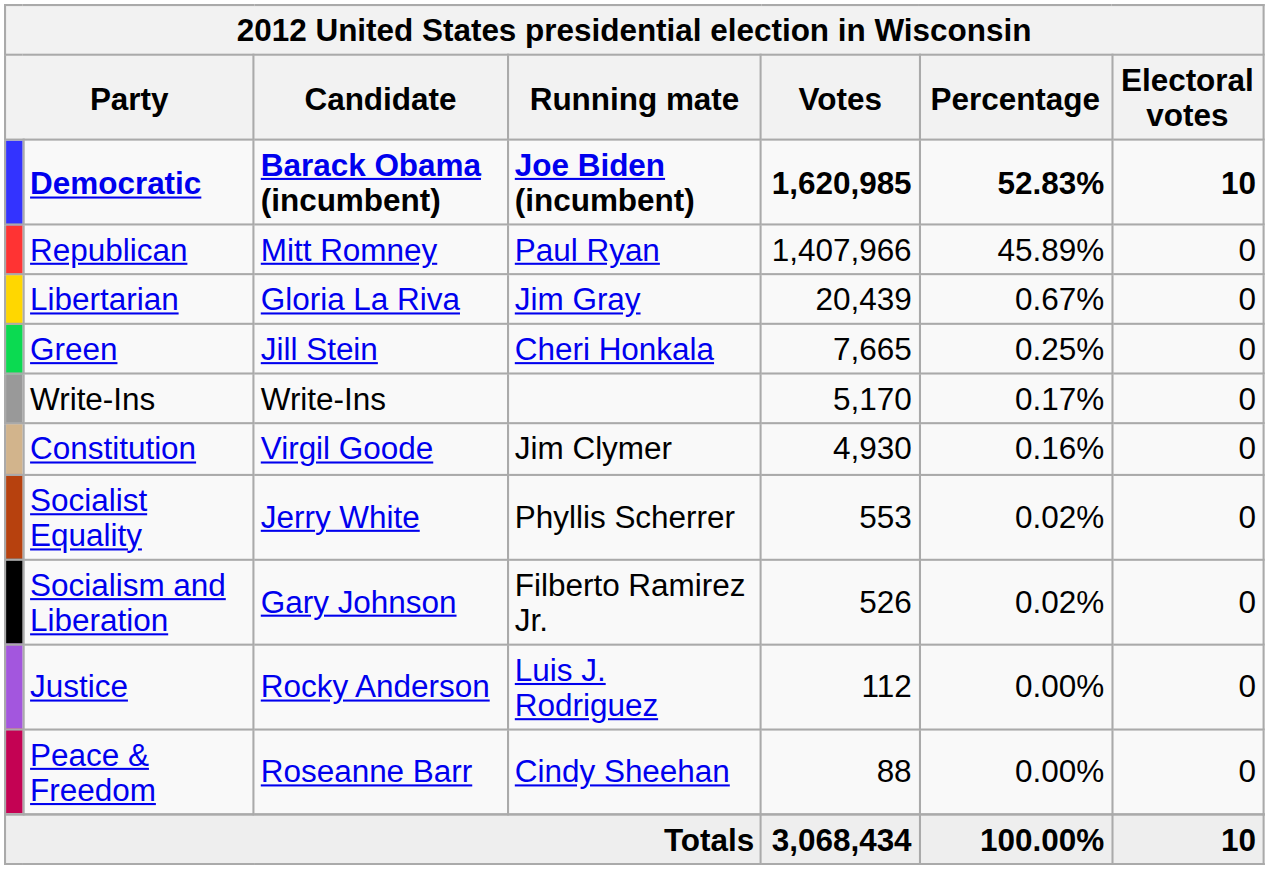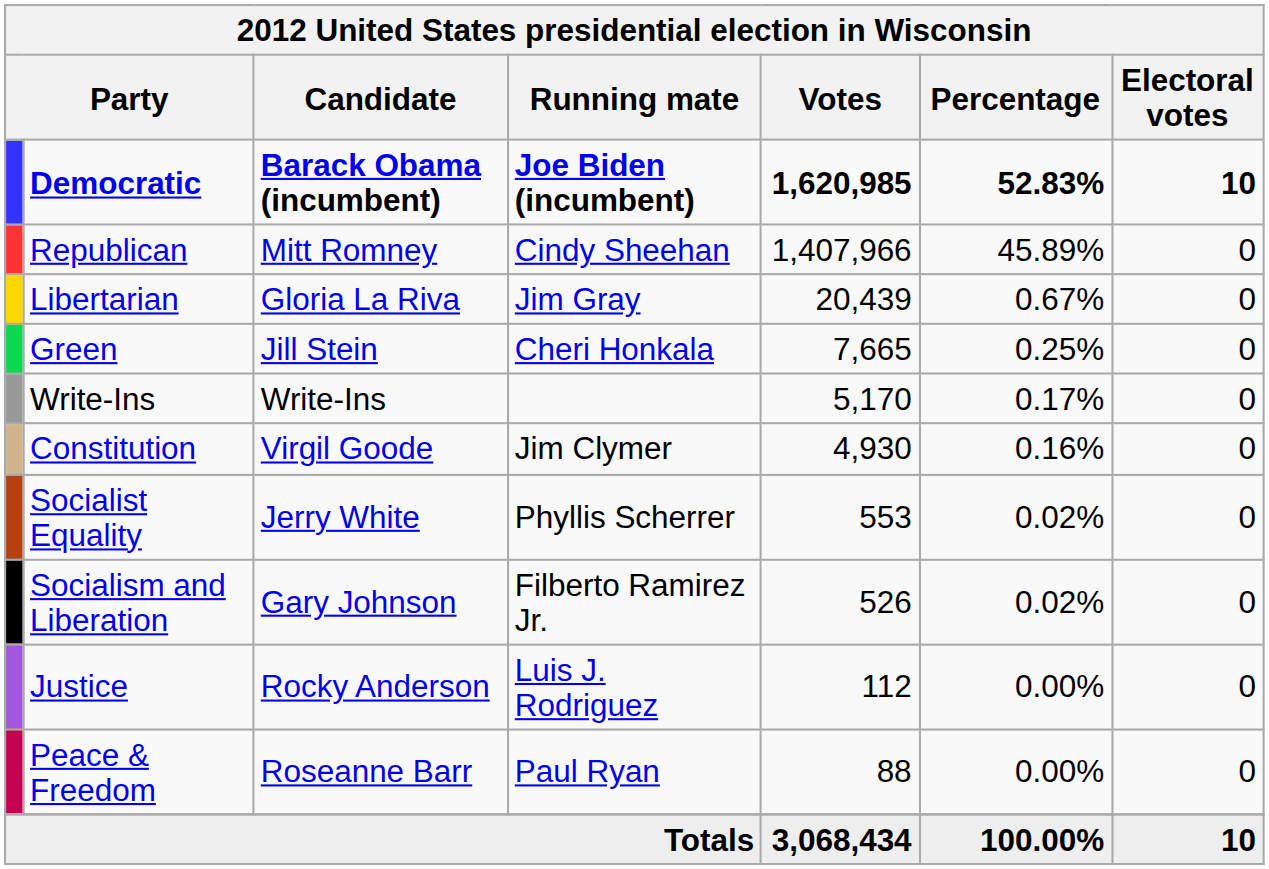 <table class="wikitable" style="font-size: 95%;">
 <tr>
 <th colspan="7">2012 United States presidential election in Wisconsin</th>
 </tr>
 <tr>
 <th colspan="2" style="width: 15em">Party</th>
 <th style="width: 17em">Candidate</th>
 <th style="width: 17em">Running mate</th>
 <th style="width: 5em">Votes</th>
 <th style="width: 7em">Percentage</th>
 <th style="width: 5em">Electoral votes</th>
 </tr>
 <tr>
 <th style="background-color:#3333FF; width: 3px"></th>
 <td style="width: 130px"><strong><a href='#'>Democratic</a></strong></td>
 <td><strong><a href='#'>Barack Obama</a></strong> <strong>(incumbent)</strong></td>
 <td><strong><a href='#'>Joe Biden</a></strong> <strong>(incumbent)</strong></td>
 <td align="right"><strong>1,620,985</strong></td>
 <td align="right"><strong>52.83%</strong></td>
 <td align="right"><strong>10</strong></td>
 </tr>
 <tr>
 <th style="background-color:#FF3333; width: 3px"></th>
 <td style="width: 130px"><a href='#'>Republican</a></td>
 <td><a href='#'>Mitt Romney</a></td>
-<td><a href='#'>Paul Ryan</a></td>
+<td><a href='#'>Cindy Sheehan</a></td>
 <td align="right">1,407,966</td>
 <td align="right">45.89%</td>
 <td align="right">0</td>
 </tr>
 <tr>
 <th style="background-color:#FFD700; width: 3px"></th>
 <td style="width: 130px"><a href='#'>Libertarian</a></td>
 <td><a href='#'>Gloria La Riva</a></td>
 <td><a href='#'>Jim Gray</a></td>
 <td align="right">20,439</td>
 <td align="right">0.67%</td>
 <td align="right">0</td>
 </tr>
 <tr>
 <th style="background-color:#0BDA51; width: 3px"></th>
 <td style="width: 130px"><a href='#'>Green</a></td>
 <td><a href='#'>Jill Stein</a></td>
 <td><a href='#'>Cheri Honkala</a></td>
 <td align="right">7,665</td>
 <td align="right">0.25%</td>
 <td align="right">0</td>
 </tr>
 <tr>
 <th style="background-color:#999999; width: 3px"></th>
 <td style="width: 130px">Write-Ins</td>
 <td>Write-Ins</td>
 <td></td>
 <td align="right">5,170</td>
 <td align="right">0.17%</td>
 <td align="right">0</td>
 </tr>
 <tr>
 <th style="background-color:#D2B48C; width: 3px"></th>
 <td style="width: 130px"><a href='#'>Constitution</a></td>
 <td><a href='#'>Virgil Goode</a></td>
 <td>Jim Clymer</td>
 <td align="right">4,930</td>
 <td align="right">0.16%</td>
 <td align="right">0</td>
 </tr>
 <tr>
 <th style="background-color:#B7410E; width: 3px"></th>
 <td style="width: 130px"><a href='#'>Socialist Equality</a></td>
 <td><a href='#'>Jerry White</a></td>
 <td>Phyllis Scherrer</td>
 <td align="right">553</td>
 <td align="right">0.02%</td>
 <td align="right">0</td>
 </tr>
 <tr>
 <th style="background-color:black; width: 3px"></th>
 <td style="width: 130px"><a href='#'>Socialism and Liberation</a></td>
 <td><a href='#'>Gary Johnson</a></td>
 <td>Filberto Ramirez Jr.</td>
 <td align="right">526</td>
 <td align="right">0.02%</td>
 <td align="right">0</td>
 </tr>
 <tr>
 <th style="background-color:#A356DE; width: 3px"></th>
 <td style="width: 130px"><a href='#'>Justice</a></td>
 <td><a href='#'>Rocky Anderson</a></td>
 <td><a href='#'>Luis J. Rodriguez</a></td>
 <td align="right">112</td>
 <td align="right">0.00%</td>
 <td align="right">0</td>
 </tr>
 <tr>
 <th style="background-color:#C40253; width: 3px"></th>
 <td style="width: 130px"><a href='#'>Peace & Freedom</a></td>
 <td><a href='#'>Roseanne Barr</a></td>
-<td><a href='#'>Cindy Sheehan</a></td>
+<td><a href='#'>Paul Ryan</a></td>
 <td align="right">88</td>
 <td align="right">0.00%</td>
 <td align="right">0</td>
 </tr>
 <tr>
 </tr>
 <tr bgcolor="#EEEEEE">
 <td colspan="4" align="right"><strong>Totals</strong></td>
 <td align="right"><strong>3,068,434</strong></td>
 <td align="right"><strong>100.00%</strong></td>
 <td align="right"><strong>10</strong></td>
 </tr>
 <tr bgcolor="#EEEEEE">
 </tr>
 </table>
